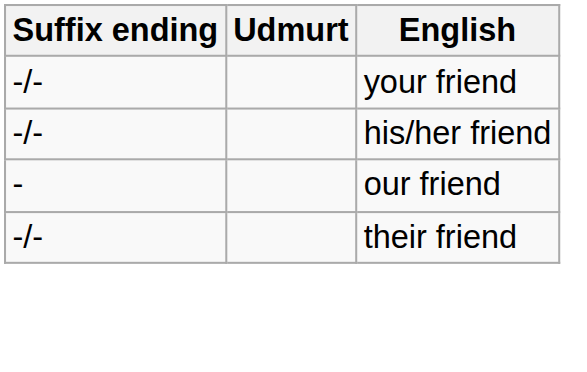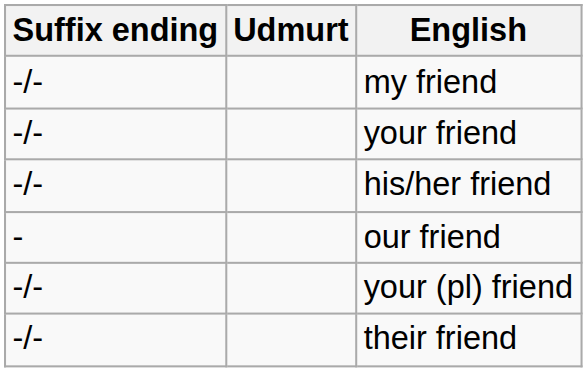 <table class="wikitable">
 <tr>
 <th>Suffix ending</th>
 <th>Udmurt</th>
 <th>English</th>
+</tr>
+<tr>
+<td>-/-</td>
+<td></td>
+<td>my friend</td>
 </tr>
 <tr>
 <td>-/-</td>
 <td></td>
 <td>your friend</td>
 </tr>
 <tr>
 <td>-/-</td>
 <td></td>
 <td>his/her friend</td>
 </tr>
 <tr>
 <td>-</td>
 <td></td>
 <td>our friend</td>
 </tr>
 <tr>
 <td>-/-</td>
 <td></td>
+<td>your (pl) friend</td>
+</tr>
+<tr>
+<td>-/-</td>
+<td></td>
 <td>their friend</td>
 </tr>
 </table>
